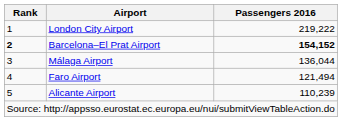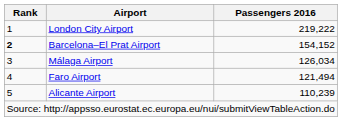 <table class="wikitable sortable" style="font-size: 87.5%" width= align=>
 <tr>
 <th>Rank</th>
 <th>Airport</th>
 <th>Passengers 2016</th>
 </tr>
 <tr>
 <td>1</td>
 <td> <a href='#'>London City Airport</a></td>
 <td style="text-align:right;">219,222</td>
 </tr>
 <tr>
 <td><strong>2</strong></td>
 <td> <a href='#'>Barcelona–El Prat Airport</a></td>
-<td style="text-align:right;"><strong>154,152</strong></td>
+<td style="text-align:right;">154,152</td>
 </tr>
 <tr>
 <td>3</td>
 <td> <a href='#'>Málaga Airport</a></td>
-<td style="text-align:right;">136,044</td>
+<td style="text-align:right;">126,034</td>
 </tr>
 <tr>
 <td>4</td>
 <td> <a href='#'>Faro Airport</a></td>
 <td style="text-align:right;">121,494</td>
 </tr>
 <tr>
 <td>5</td>
 <td> <a href='#'>Alicante Airport</a></td>
 <td style="text-align:right;">110,239</td>
 </tr>
 <tr>
 <td colspan="5" style="text-align:right;">Source: http://appsso.eurostat.ec.europa.eu/nui/submitViewTableAction.do</td>
 </tr>
 </table>
